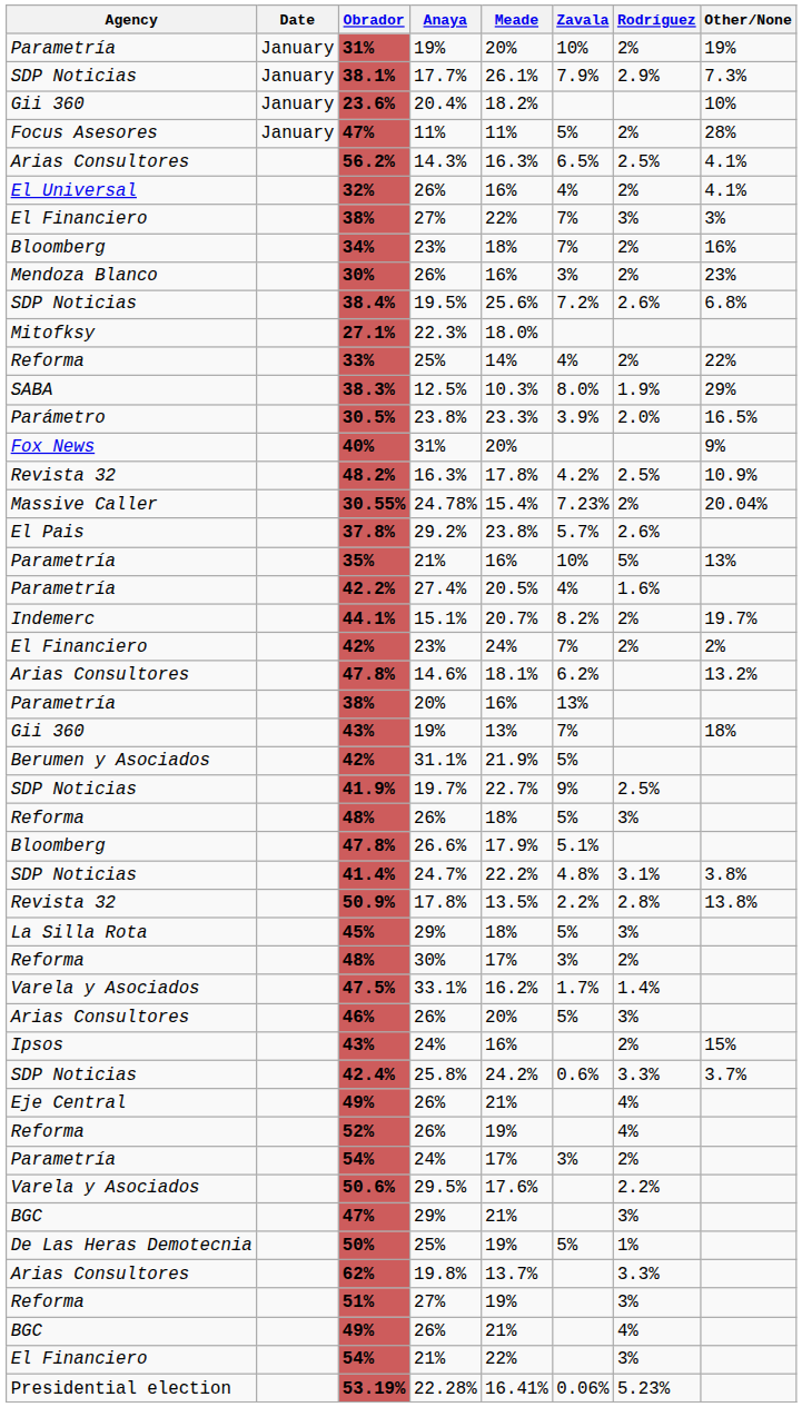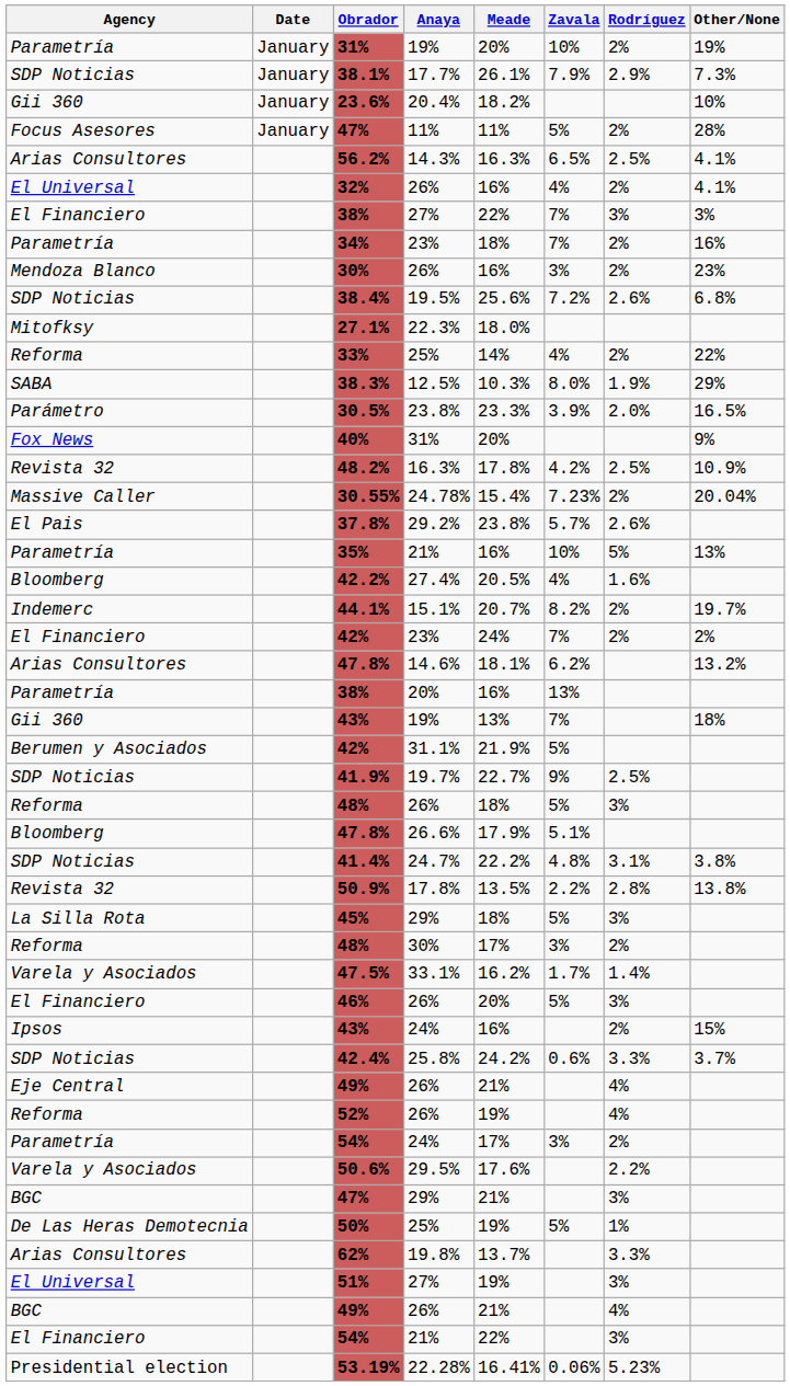 <table class="wikitable sortable" style="margin:1em auto;">
 <tr>
 <th><small>Agency</small></th>
 <th><small>Date</small></th>
 <th><small><a href='#'>Obrador</a></small></th>
 <th><small><a href='#'>Anaya</a></small></th>
 <th><small><a href='#'>Meade</a></small></th>
 <th><small><a href='#'>Zavala</a></small></th>
 <th><small><a href='#'>Rodríguez</a></small></th>
 <th><small>Other/None</small></th>
 </tr>
 <tr>
 <td><em>Parametría</em></td>
 <td>January</td>
 <td bgcolor=#CD5C5C><strong>31%</strong></td>
 <td>19%</td>
 <td>20%</td>
 <td>10%</td>
 <td>2%</td>
 <td>19%</td>
 </tr>
 <tr>
 <td><em>SDP Noticias</em></td>
 <td>January</td>
 <td bgcolor=#CD5C5C><strong>38.1%</strong></td>
 <td>17.7%</td>
 <td>26.1%</td>
 <td>7.9%</td>
 <td>2.9%</td>
 <td>7.3%</td>
 </tr>
 <tr>
 <td><em>Gii 360</em></td>
 <td>January</td>
 <td bgcolor=#CD5C5C><strong>23.6%</strong></td>
 <td>20.4%</td>
 <td>18.2%</td>
 <td></td>
 <td></td>
 <td>10%</td>
 </tr>
 <tr>
 <td><em>Focus Asesores</em></td>
 <td>January</td>
 <td bgcolor=#CD5C5C><strong>47%</strong></td>
 <td>11%</td>
 <td>11%</td>
 <td>5%</td>
 <td>2%</td>
 <td>28%</td>
 </tr>
 <tr>
 <td><em>Arias Consultores</em></td>
 <td></td>
 <td bgcolor=#CD5C5C><strong>56.2%</strong></td>
 <td>14.3%</td>
 <td>16.3%</td>
 <td>6.5%</td>
 <td>2.5%</td>
 <td>4.1%</td>
 </tr>
 <tr>
 <td><em><a href='#'>El Universal</a></em></td>
 <td></td>
 <td bgcolor=#CD5C5C><strong>32%</strong></td>
 <td>26%</td>
 <td>16%</td>
 <td>4%</td>
 <td>2%</td>
 <td>4.1%</td>
 </tr>
 <tr>
 <td><em>El Financiero</em></td>
 <td></td>
 <td bgcolor=#CD5C5C><strong>38%</strong></td>
 <td>27%</td>
 <td>22%</td>
 <td>7%</td>
 <td>3%</td>
 <td>3%</td>
 </tr>
 <tr>
-<td><em>Bloomberg</em></td>
+<td><em>Parametría</em></td>
 <td></td>
 <td bgcolor=#CD5C5C><strong>34%</strong></td>
 <td>23%</td>
 <td>18%</td>
 <td>7%</td>
 <td>2%</td>
 <td>16%</td>
 </tr>
 <tr>
 <td><em>Mendoza Blanco</em></td>
 <td></td>
 <td bgcolor=#CD5C5C><strong>30%</strong></td>
 <td>26%</td>
 <td>16%</td>
 <td>3%</td>
 <td>2%</td>
 <td>23%</td>
 </tr>
 <tr>
 <td><em>SDP Noticias</em></td>
 <td></td>
 <td bgcolor=#CD5C5C><strong>38.4%</strong></td>
 <td>19.5%</td>
 <td>25.6%</td>
 <td>7.2%</td>
 <td>2.6%</td>
 <td>6.8%</td>
 </tr>
 <tr>
 <td><em>Mitofksy</em></td>
 <td></td>
 <td bgcolor=#CD5C5C><strong>27.1%</strong></td>
 <td>22.3%</td>
 <td>18.0%</td>
 <td></td>
 <td></td>
 <td></td>
 </tr>
 <tr>
 <td><em>Reforma</em></td>
 <td></td>
 <td bgcolor=#CD5C5C><strong>33%</strong></td>
 <td>25%</td>
 <td>14%</td>
 <td>4%</td>
 <td>2%</td>
 <td>22%</td>
 </tr>
 <tr>
 <td><em>SABA</em></td>
 <td></td>
 <td bgcolor=#CD5C5C><strong>38.3%</strong></td>
 <td>12.5%</td>
 <td>10.3%</td>
 <td>8.0%</td>
 <td>1.9%</td>
 <td>29%</td>
 </tr>
 <tr>
 <td><em>Parámetro</em></td>
 <td></td>
 <td bgcolor=#CD5C5C><strong>30.5%</strong></td>
 <td>23.8%</td>
 <td>23.3%</td>
 <td>3.9%</td>
 <td>2.0%</td>
 <td>16.5%</td>
 </tr>
 <tr>
 <td><em><a href='#'>Fox News</a></em></td>
 <td></td>
 <td bgcolor=#CD5C5C><strong>40%</strong></td>
 <td>31%</td>
 <td>20%</td>
 <td></td>
 <td></td>
 <td>9%</td>
 </tr>
 <tr>
 <td><em>Revista 32</em></td>
 <td></td>
 <td bgcolor=#CD5C5C><strong>48.2%</strong></td>
 <td>16.3%</td>
 <td>17.8%</td>
 <td>4.2%</td>
 <td>2.5%</td>
 <td>10.9%</td>
 </tr>
 <tr>
 <td><em>Massive Caller</em></td>
 <td></td>
 <td bgcolor=#CD5C5C><strong>30.55%</strong></td>
 <td>24.78%</td>
 <td>15.4%</td>
 <td>7.23%</td>
 <td>2%</td>
 <td>20.04%</td>
 </tr>
 <tr>
 <td><em>El Pais</em></td>
 <td></td>
 <td bgcolor=#CD5C5C><strong>37.8%</strong></td>
 <td>29.2%</td>
 <td>23.8%</td>
 <td>5.7%</td>
 <td>2.6%</td>
 <td></td>
 </tr>
 <tr>
 <td><em>Parametría</em></td>
 <td></td>
 <td bgcolor=#CD5C5C><strong>35%</strong></td>
 <td>21%</td>
 <td>16%</td>
 <td>10%</td>
 <td>5%</td>
 <td>13%</td>
 </tr>
 <tr>
-<td><em>Parametría</em></td>
+<td><em>Bloomberg</em></td>
 <td></td>
 <td bgcolor=#CD5C5C><strong>42.2%</strong></td>
 <td>27.4%</td>
 <td>20.5%</td>
 <td>4%</td>
 <td>1.6%</td>
 <td></td>
 </tr>
 <tr>
 <td><em>Indemerc</em></td>
 <td></td>
 <td bgcolor=#CD5C5C><strong>44.1%</strong></td>
 <td>15.1%</td>
 <td>20.7%</td>
 <td>8.2%</td>
 <td>2%</td>
 <td>19.7%</td>
 </tr>
 <tr>
 <td><em>El Financiero</em></td>
 <td></td>
 <td bgcolor=#CD5C5C><strong>42%</strong></td>
 <td>23%</td>
 <td>24%</td>
 <td>7%</td>
 <td>2%</td>
 <td>2%</td>
 </tr>
 <tr>
 <td><em>Arias Consultores</em></td>
 <td></td>
 <td bgcolor=#CD5C5C><strong>47.8%</strong></td>
 <td>14.6%</td>
 <td>18.1%</td>
 <td>6.2%</td>
 <td></td>
 <td>13.2%</td>
 </tr>
 <tr>
 <td><em>Parametría</em></td>
 <td></td>
 <td bgcolor=#CD5C5C><strong>38%</strong></td>
 <td>20%</td>
 <td>16%</td>
 <td>13%</td>
 <td></td>
 <td></td>
 </tr>
 <tr>
 <td><em>Gii 360</em></td>
 <td></td>
 <td bgcolor=#CD5C5C><strong>43%</strong></td>
 <td>19%</td>
 <td>13%</td>
 <td>7%</td>
 <td></td>
 <td>18%</td>
 </tr>
 <tr>
 <td><em>Berumen y Asociados</em></td>
 <td></td>
 <td bgcolor=#CD5C5C><strong>42%</strong></td>
 <td>31.1%</td>
 <td>21.9%</td>
 <td>5%</td>
 <td></td>
 <td></td>
 </tr>
 <tr>
 <td><em>SDP Noticias</em></td>
 <td></td>
 <td bgcolor=#CD5C5C><strong>41.9%</strong></td>
 <td>19.7%</td>
 <td>22.7%</td>
 <td>9%</td>
 <td>2.5%</td>
 <td></td>
 </tr>
 <tr>
 <td><em>Reforma</em></td>
 <td></td>
 <td bgcolor=#CD5C5C><strong>48%</strong></td>
 <td>26%</td>
 <td>18%</td>
 <td>5%</td>
 <td>3%</td>
 <td></td>
 </tr>
 <tr>
 <td><em>Bloomberg</em></td>
 <td></td>
 <td bgcolor=#CD5C5C><strong>47.8%</strong></td>
 <td>26.6%</td>
 <td>17.9%</td>
 <td>5.1%</td>
 <td></td>
 <td></td>
 </tr>
 <tr>
 <td><em>SDP Noticias</em></td>
 <td></td>
 <td bgcolor=#CD5C5C><strong>41.4%</strong></td>
 <td>24.7%</td>
 <td>22.2%</td>
 <td>4.8%</td>
 <td>3.1%</td>
 <td>3.8%</td>
 </tr>
 <tr>
 <td><em>Revista 32</em></td>
 <td></td>
 <td bgcolor=#CD5C5C><strong>50.9%</strong></td>
 <td>17.8%</td>
 <td>13.5%</td>
 <td>2.2%</td>
 <td>2.8%</td>
 <td>13.8%</td>
 </tr>
 <tr>
 <td><em>La Silla Rota</em></td>
 <td></td>
 <td bgcolor=#CD5C5C><strong>45%</strong></td>
 <td>29%</td>
 <td>18%</td>
 <td>5%</td>
 <td>3%</td>
 <td></td>
 </tr>
 <tr>
 <td><em>Reforma</em></td>
 <td></td>
 <td bgcolor=#CD5C5C><strong>48%</strong></td>
 <td>30%</td>
 <td>17%</td>
 <td>3%</td>
 <td>2%</td>
 <td></td>
 </tr>
 <tr>
 <td><em>Varela y Asociados</em></td>
 <td></td>
 <td bgcolor=#CD5C5C><strong>47.5%</strong></td>
 <td>33.1%</td>
 <td>16.2%</td>
 <td>1.7%</td>
 <td>1.4%</td>
 <td></td>
 </tr>
 <tr>
-<td><em>Arias Consultores</em></td>
+<td><em>El Financiero</em></td>
 <td></td>
 <td bgcolor=#CD5C5C><strong>46%</strong></td>
 <td>26%</td>
 <td>20%</td>
 <td>5%</td>
 <td>3%</td>
 <td></td>
 </tr>
 <tr>
 <td><em>Ipsos</em></td>
 <td></td>
 <td bgcolor=#CD5C5C><strong>43%</strong></td>
 <td>24%</td>
 <td>16%</td>
 <td></td>
 <td>2%</td>
 <td>15%</td>
 </tr>
 <tr>
 <td><em>SDP Noticias</em></td>
 <td></td>
 <td bgcolor=#CD5C5C><strong>42.4%</strong></td>
 <td>25.8%</td>
 <td>24.2%</td>
 <td>0.6%</td>
 <td>3.3%</td>
 <td>3.7%</td>
 </tr>
 <tr>
 <td><em>Eje Central</em></td>
 <td></td>
 <td bgcolor=#CD5C5C><strong>49%</strong></td>
 <td>26%</td>
 <td>21%</td>
 <td></td>
 <td>4%</td>
 <td></td>
 </tr>
 <tr>
 <td><em>Reforma</em></td>
 <td></td>
 <td bgcolor=#CD5C5C><strong>52%</strong></td>
 <td>26%</td>
 <td>19%</td>
 <td></td>
 <td>4%</td>
 <td></td>
 </tr>
 <tr>
 <td><em>Parametría</em></td>
 <td></td>
 <td bgcolor=#CD5C5C><strong>54%</strong></td>
 <td>24%</td>
 <td>17%</td>
 <td>3%</td>
 <td>2%</td>
 <td></td>
 </tr>
 <tr>
 <td><em>Varela y Asociados</em></td>
 <td></td>
 <td bgcolor=#CD5C5C><strong>50.6%</strong></td>
 <td>29.5%</td>
 <td>17.6%</td>
 <td></td>
 <td>2.2%</td>
 <td></td>
 </tr>
 <tr>
 <td><em>BGC</em></td>
 <td></td>
 <td bgcolor=#CD5C5C><strong>47%</strong></td>
 <td>29%</td>
 <td>21%</td>
 <td></td>
 <td>3%</td>
 <td></td>
 </tr>
 <tr>
 <td><em>De Las Heras Demotecnia</em></td>
 <td></td>
 <td bgcolor=#CD5C5C><strong>50%</strong></td>
 <td>25%</td>
 <td>19%</td>
 <td>5%</td>
 <td>1%</td>
 <td></td>
 </tr>
 <tr>
 <td><em>Arias Consultores</em></td>
 <td></td>
 <td bgcolor=#CD5C5C><strong>62%</strong></td>
 <td>19.8%</td>
 <td>13.7%</td>
 <td></td>
 <td>3.3%</td>
 <td></td>
 </tr>
 <tr>
-<td><em>Reforma</em></td>
+<td><em><a href='#'>El Universal</a></em></td>
 <td></td>
 <td bgcolor=#CD5C5C><strong>51%</strong></td>
 <td>27%</td>
 <td>19%</td>
 <td></td>
 <td>3%</td>
 <td></td>
 </tr>
 <tr>
 <td><em>BGC</em></td>
 <td></td>
 <td bgcolor=#CD5C5C><strong>49%</strong></td>
 <td>26%</td>
 <td>21%</td>
 <td></td>
 <td>4%</td>
 <td></td>
 </tr>
 <tr>
 <td><em>El Financiero</em></td>
 <td></td>
 <td bgcolor=#CD5C5C><strong>54%</strong></td>
 <td>21%</td>
 <td>22%</td>
 <td></td>
 <td>3%</td>
 <td></td>
 </tr>
 <tr>
 <td>Presidential election</td>
 <td></td>
 <td bgcolor=#CD5C5C><strong>53.19%</strong></td>
 <td>22.28%</td>
 <td>16.41%</td>
 <td>0.06%</td>
 <td>5.23%</td>
 <td></td>
 </tr>
 <tr>
 </tr>
 </table>
